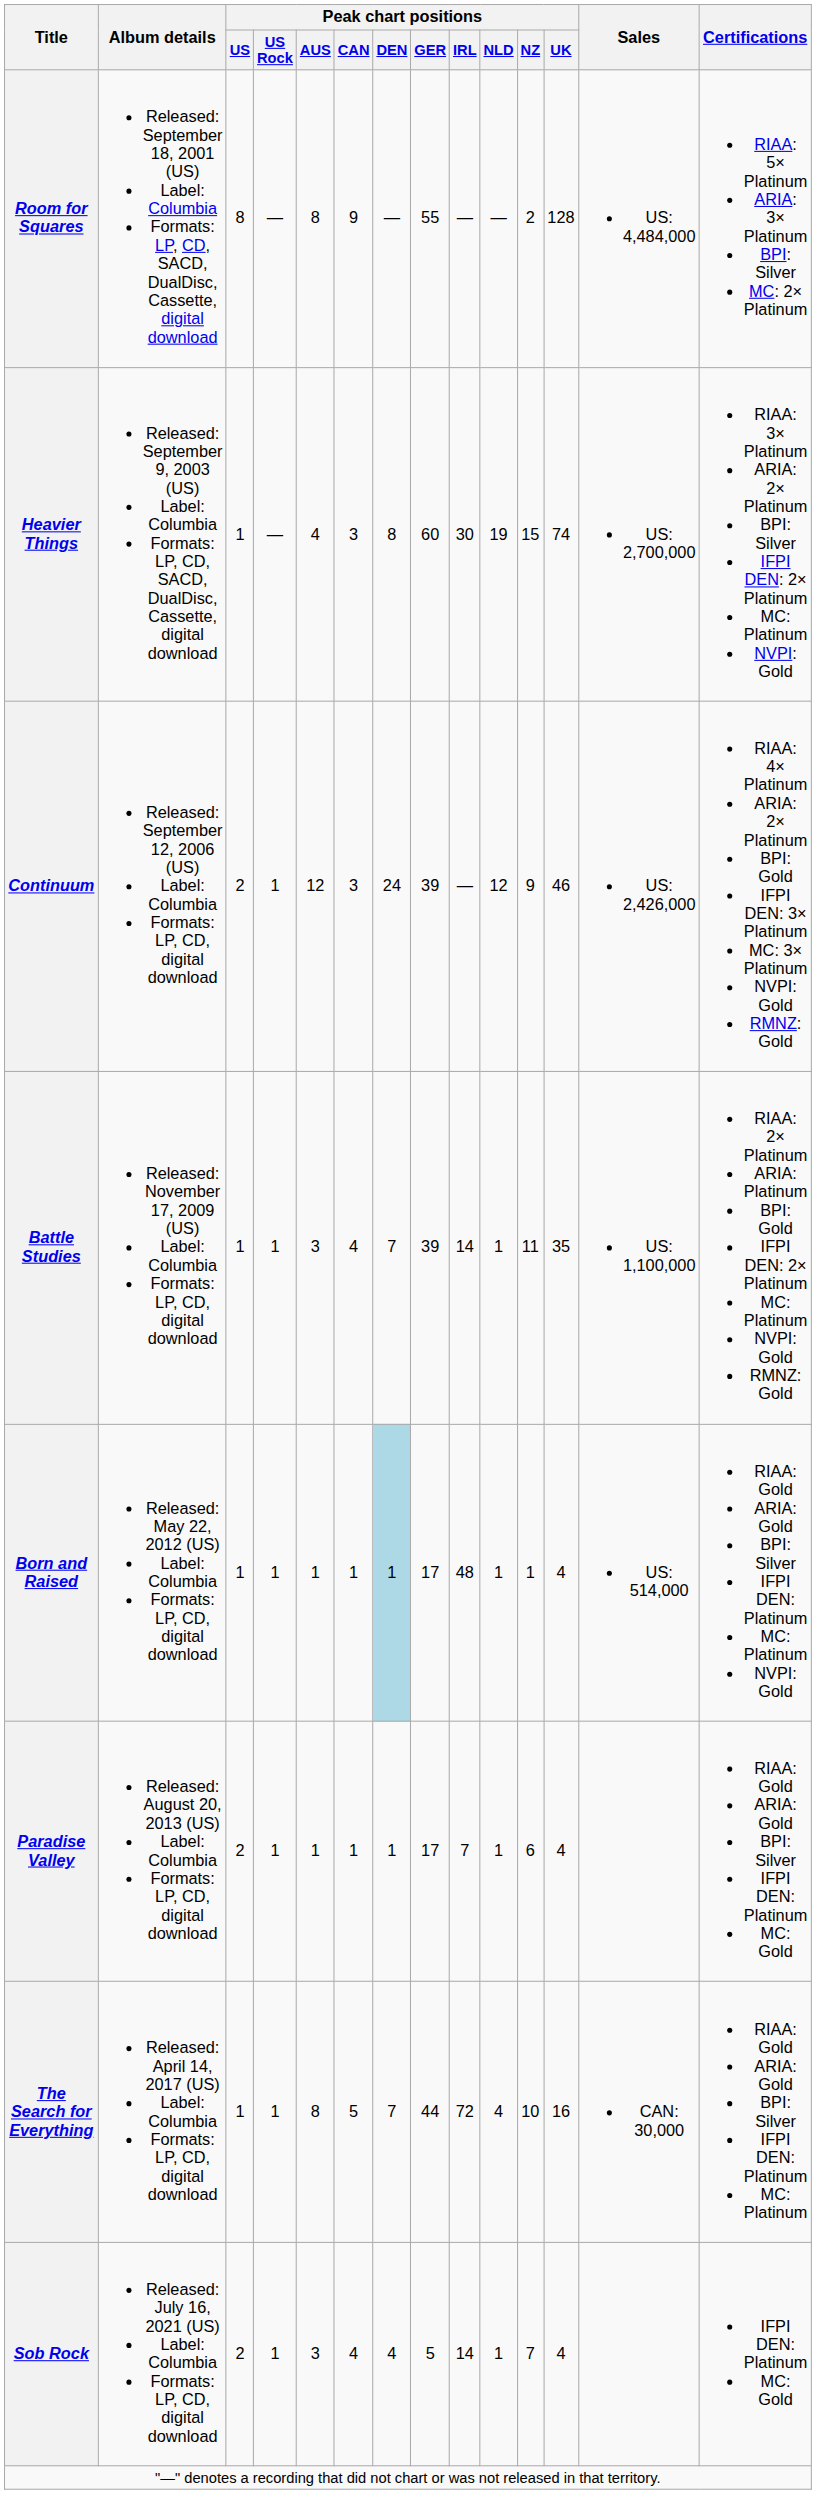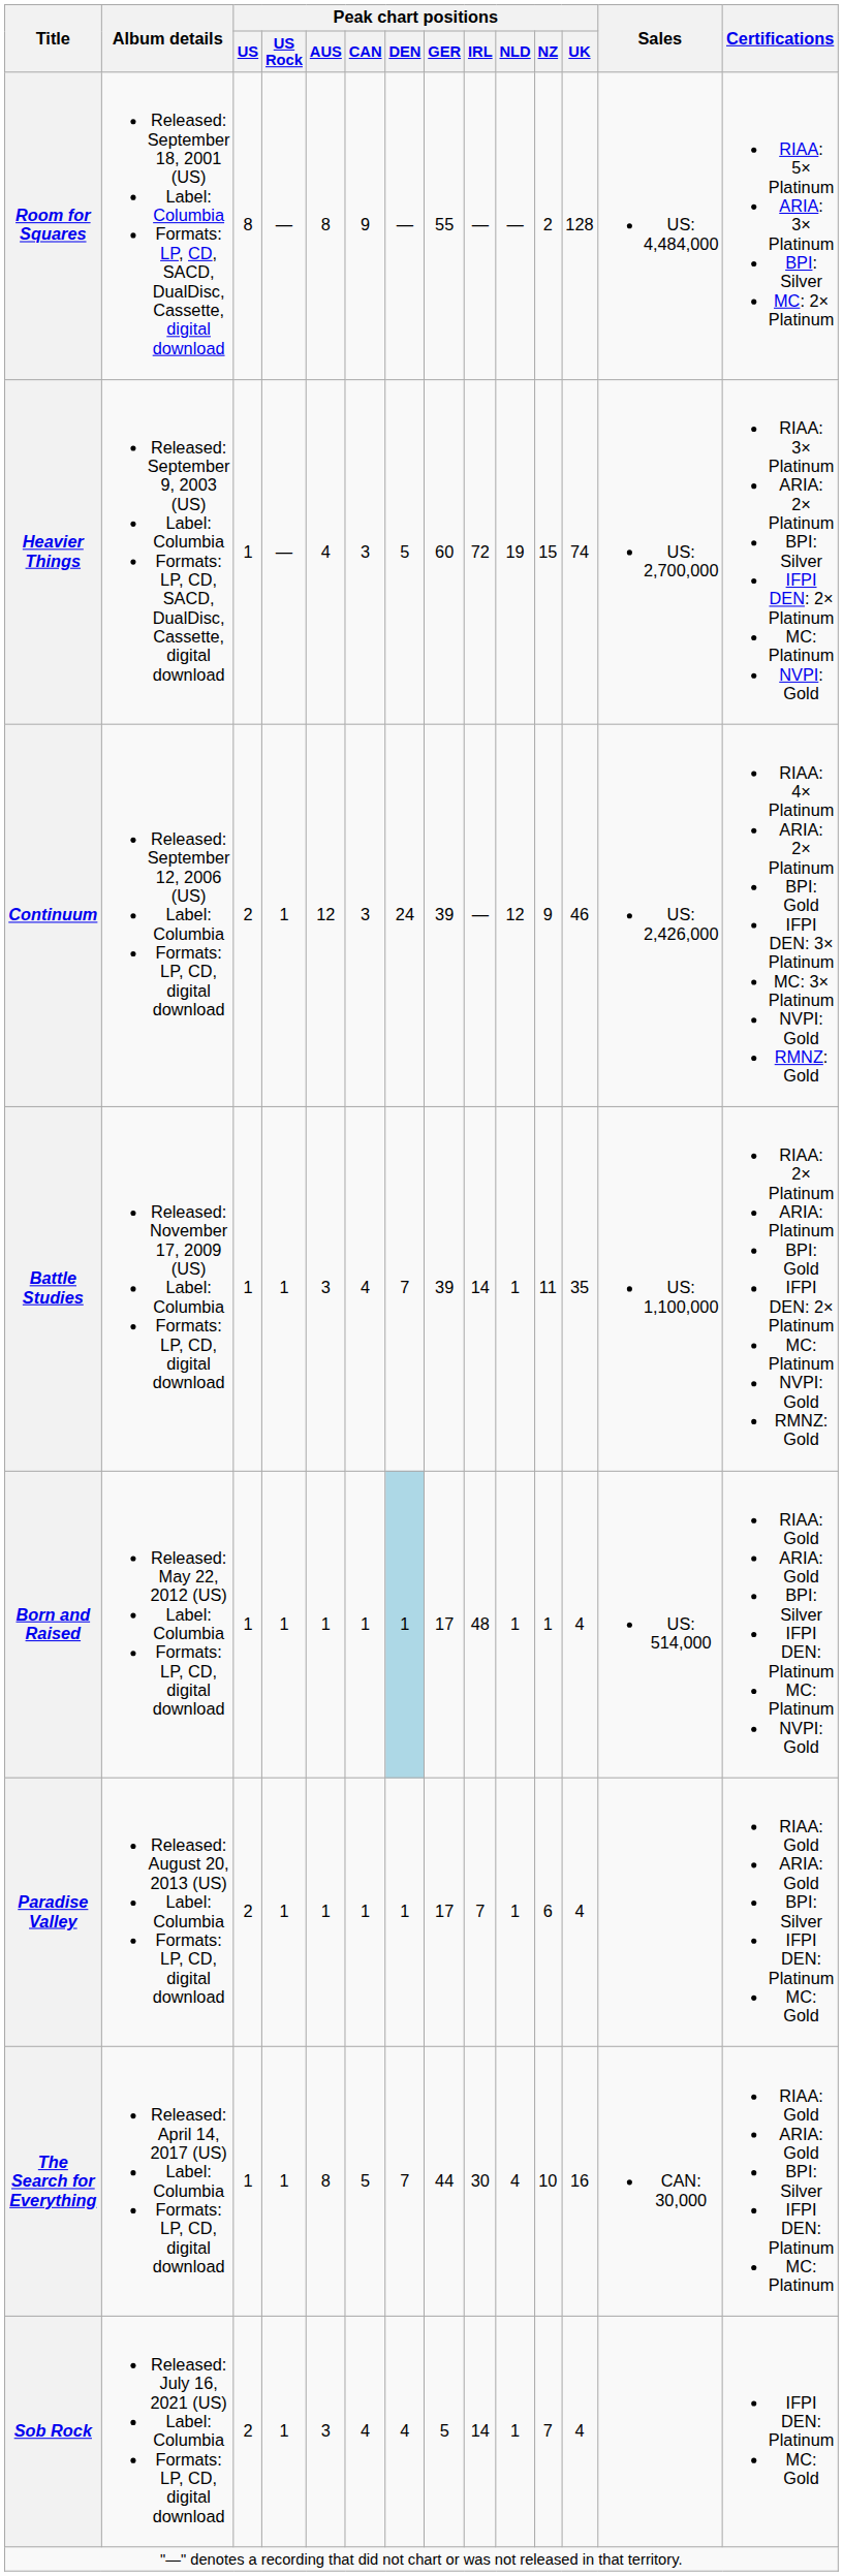 <table class="wikitable plainrowheaders" style="text-align:center;">
 <tr>
 <th scope="col" rowspan="2" style="width:13.5em;">Title</th>
 <th scope="col" rowspan="2" style="width:18em;">Album details</th>
 <th scope="col" colspan="10">Peak chart positions</th>
 <th scope="col" rowspan="2" style="width:11em;">Sales</th>
 <th scope="col" rowspan="2" style="width:13em;"><a href='#'>Certifications</a></th>
 </tr>
 <tr>
 <th scope="col" style="width:2.8em;font-size:90%;"><a href='#'>US</a><br></th>
 <th scope="col" style="width:2.8em;font-size:90%;"><a href='#'>US<br>Rock</a><br></th>
 <th scope="col" style="width:2.8em;font-size:90%;"><a href='#'>AUS</a><br></th>
 <th scope="col" style="width:2.8em;font-size:90%;"><a href='#'>CAN</a><br></th>
 <th scope="col" style="width:2.8em;font-size:90%;"><a href='#'>DEN</a><br></th>
 <th scope="col" style="width:2.8em;font-size:90%;"><a href='#'>GER</a><br></th>
 <th scope="col" style="width:2.8em;font-size:90%;"><a href='#'>IRL</a><br></th>
 <th scope="col" style="width:2.8em;font-size:90%;"><a href='#'>NLD</a><br></th>
 <th scope="col" style="width:2.8em;font-size:90%;"><a href='#'>NZ</a><br></th>
 <th scope="col" style="width:2.8em;font-size:90%;"><a href='#'>UK</a><br></th>
 </tr>
 <tr>
 <th scope="row"><em><a href='#'>Room for Squares</a></em></th>
 <td><br><ul><li>Released: September 18, 2001 <span>(US)</span></li><li>Label: <a href='#'>Columbia</a></li><li>Formats: <a href='#'>LP</a>, <a href='#'>CD</a>, SACD, DualDisc, Cassette, <a href='#'>digital download</a></li></ul></td>
 <td>8</td>
 <td>—</td>
 <td>8</td>
 <td>9</td>
 <td>—</td>
 <td>55</td>
 <td>—</td>
 <td>—</td>
 <td>2</td>
 <td>128</td>
 <td><br><ul><li>US: 4,484,000</li></ul></td>
 <td><br><ul><li><a href='#'>RIAA</a>: 5× Platinum</li><li><a href='#'>ARIA</a>: 3× Platinum</li><li><a href='#'>BPI</a>: Silver</li><li><a href='#'>MC</a>: 2× Platinum</li></ul></td>
 </tr>
 <tr>
 <th scope="row"><em><a href='#'>Heavier Things</a></em></th>
 <td><br><ul><li>Released: September 9, 2003 <span>(US)</span></li><li>Label: Columbia</li><li>Formats: LP, CD, SACD, DualDisc, Cassette, digital download</li></ul></td>
 <td>1</td>
 <td>—</td>
 <td>4</td>
 <td>3</td>
-<td>8</td>
+<td>5</td>
 <td>60</td>
-<td>30</td>
+<td>72</td>
 <td>19</td>
 <td>15</td>
 <td>74</td>
 <td><br><ul><li>US: 2,700,000</li></ul></td>
 <td><br><ul><li>RIAA: 3× Platinum</li><li>ARIA: 2× Platinum</li><li>BPI: Silver</li><li><a href='#'>IFPI DEN</a>: 2× Platinum</li><li>MC: Platinum</li><li><a href='#'>NVPI</a>: Gold</li></ul></td>
 </tr>
 <tr>
 <th scope="row"><em><a href='#'>Continuum</a></em></th>
 <td><br><ul><li>Released: September 12, 2006 <span>(US)</span></li><li>Label: Columbia</li><li>Formats: LP, CD, digital download</li></ul></td>
 <td>2</td>
 <td>1</td>
 <td>12</td>
 <td>3</td>
 <td>24</td>
 <td>39</td>
 <td>—</td>
 <td>12</td>
 <td>9</td>
 <td>46</td>
 <td><br><ul><li>US: 2,426,000</li></ul></td>
 <td><br><ul><li>RIAA: 4× Platinum</li><li>ARIA: 2× Platinum</li><li>BPI: Gold</li><li>IFPI DEN: 3× Platinum</li><li>MC: 3× Platinum</li><li>NVPI: Gold</li><li><a href='#'>RMNZ</a>: Gold</li></ul></td>
 </tr>
 <tr>
 <th scope="row"><em><a href='#'>Battle Studies</a></em></th>
 <td><br><ul><li>Released: November 17, 2009 <span>(US)</span></li><li>Label: Columbia</li><li>Formats: LP, CD, digital download</li></ul></td>
 <td>1</td>
 <td>1</td>
 <td>3</td>
 <td>4</td>
 <td>7</td>
 <td>39</td>
 <td>14</td>
 <td>1</td>
 <td>11</td>
 <td>35</td>
 <td><br><ul><li>US: 1,100,000</li></ul></td>
 <td><br><ul><li>RIAA: 2× Platinum</li><li>ARIA: Platinum</li><li>BPI: Gold</li><li>IFPI DEN: 2× Platinum</li><li>MC: Platinum</li><li>NVPI: Gold</li><li>RMNZ: Gold</li></ul></td>
 </tr>
 <tr>
 <th scope="row"><em><a href='#'>Born and Raised</a></em></th>
 <td><br><ul><li>Released: May 22, 2012 <span>(US)</span></li><li>Label: Columbia</li><li>Formats: LP, CD, digital download</li></ul></td>
 <td>1</td>
 <td>1</td>
 <td>1</td>
 <td>1</td>
 <td style="background: lightblue;">1</td>
 <td>17</td>
 <td>48</td>
 <td>1</td>
 <td>1</td>
 <td>4</td>
 <td><br><ul><li>US: 514,000</li></ul></td>
 <td><br><ul><li>RIAA: Gold</li><li>ARIA: Gold</li><li>BPI: Silver</li><li>IFPI DEN: Platinum</li><li>MC: Platinum</li><li>NVPI: Gold</li></ul></td>
 </tr>
 <tr>
 <th scope="row"><em><a href='#'>Paradise Valley</a></em></th>
 <td><br><ul><li>Released: August 20, 2013 <span>(US)</span></li><li>Label: Columbia</li><li>Formats: LP, CD, digital download</li></ul></td>
 <td>2</td>
 <td>1</td>
 <td>1</td>
 <td>1</td>
 <td>1</td>
 <td>17</td>
 <td>7</td>
 <td>1</td>
 <td>6</td>
 <td>4</td>
 <td></td>
 <td><br><ul><li>RIAA: Gold</li><li>ARIA: Gold</li><li>BPI: Silver</li><li>IFPI DEN: Platinum</li><li>MC: Gold</li></ul></td>
 </tr>
 <tr>
 <th scope="row"><em><a href='#'>The Search for Everything</a></em></th>
 <td><br><ul><li>Released: April 14, 2017 <span>(US)</span></li><li>Label: Columbia</li><li>Formats: LP, CD, digital download</li></ul></td>
 <td>1</td>
 <td>1</td>
 <td>8</td>
 <td>5</td>
 <td>7</td>
 <td>44</td>
-<td>72</td>
+<td>30</td>
 <td>4</td>
 <td>10</td>
 <td>16</td>
 <td><br><ul><li>CAN: 30,000</li></ul></td>
 <td><br><ul><li>RIAA: Gold</li><li>ARIA: Gold</li><li>BPI: Silver</li><li>IFPI DEN: Platinum</li><li>MC: Platinum</li></ul></td>
 </tr>
 <tr>
 <th scope="row"><em><a href='#'>Sob Rock</a></em></th>
 <td><br><ul><li>Released: July 16, 2021 <span>(US)</span></li><li>Label: Columbia</li><li>Formats: LP, CD, digital download</li></ul></td>
 <td>2</td>
 <td>1</td>
 <td>3</td>
 <td>4</td>
 <td>4</td>
 <td>5</td>
 <td>14</td>
 <td>1</td>
 <td>7</td>
 <td>4</td>
 <td></td>
 <td><br><ul><li>IFPI DEN: Platinum</li><li>MC: Gold</li></ul></td>
 </tr>
 <tr>
 <td colspan="15" style="font-size:90%">"—" denotes a recording that did not chart or was not released in that territory.</td>
 </tr>
 </table>
